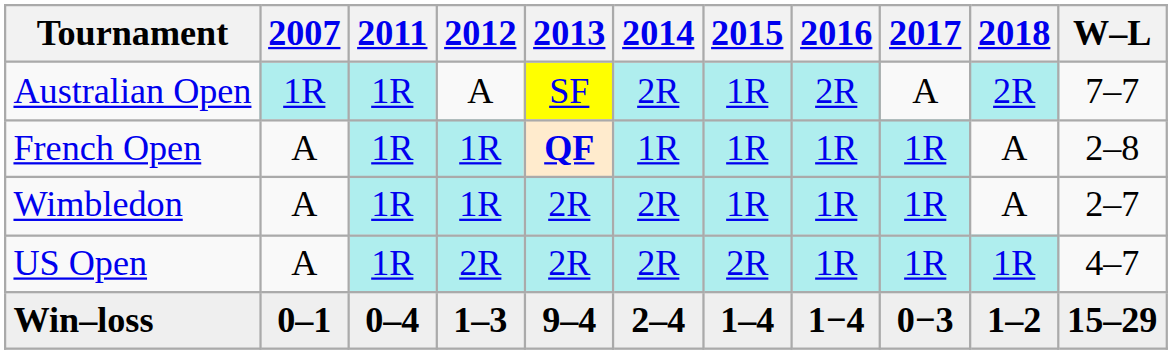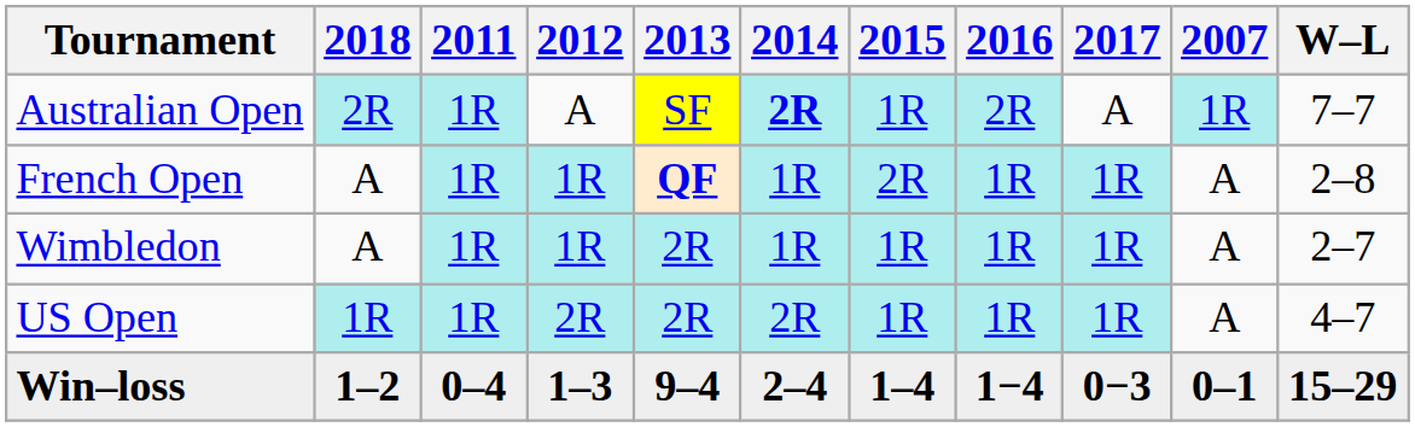 <table class=wikitable style=text-align:center>
 <tr>
 <th>Tournament</th>
-<th><a href='#'>2007</a></th>
+<th><a href='#'>2018</a></th>
 <th><a href='#'>2011</a></th>
 <th><a href='#'>2012</a></th>
 <th><a href='#'>2013</a></th>
 <th><a href='#'>2014</a></th>
 <th><a href='#'>2015</a></th>
 <th><a href='#'>2016</a></th>
 <th><a href='#'>2017</a></th>
-<th><a href='#'>2018</a></th>
+<th><a href='#'>2007</a></th>
 <th>W–L</th>
 </tr>
 <tr>
 <td align=left><a href='#'>Australian Open</a></td>
-<td bgcolor=afeeee><a href='#'>1R</a></td>
+<td bgcolor=afeeee><a href='#'>2R</a></td>
 <td bgcolor=afeeee><a href='#'>1R</a></td>
 <td>A</td>
 <td bgcolor=yellow><a href='#'>SF</a></td>
-<td bgcolor=afeeee><a href='#'>2R</a></td>
+<td bgcolor=afeeee><strong><a href='#'>2R</a></strong></td>
 <td bgcolor=afeeee><a href='#'>1R</a></td>
 <td bgcolor=afeeee><a href='#'>2R</a></td>
 <td>A</td>
-<td bgcolor=afeeee><a href='#'>2R</a></td>
+<td bgcolor=afeeee><a href='#'>1R</a></td>
 <td>7–7</td>
 </tr>
 <tr>
 <td align=left><a href='#'>French Open</a></td>
 <td>A</td>
 <td bgcolor=afeeee><a href='#'>1R</a></td>
 <td bgcolor=afeeee><a href='#'>1R</a></td>
 <td bgcolor=ffebcd><strong><a href='#'>QF</a></strong></td>
 <td bgcolor=afeeee><a href='#'>1R</a></td>
-<td bgcolor=afeeee><a href='#'>1R</a></td>
+<td bgcolor=afeeee><a href='#'>2R</a></td>
 <td bgcolor=afeeee><a href='#'>1R</a></td>
 <td bgcolor=afeeee><a href='#'>1R</a></td>
 <td>A</td>
 <td>2–8</td>
 </tr>
 <tr>
 <td align=left><a href='#'>Wimbledon</a></td>
 <td>A</td>
 <td bgcolor=afeeee><a href='#'>1R</a></td>
 <td bgcolor=afeeee><a href='#'>1R</a></td>
 <td bgcolor=afeeee><a href='#'>2R</a></td>
-<td bgcolor=afeeee><a href='#'>2R</a></td>
+<td bgcolor=afeeee><a href='#'>1R</a></td>
 <td bgcolor=afeeee><a href='#'>1R</a></td>
 <td bgcolor=afeeee><a href='#'>1R</a></td>
 <td bgcolor=afeeee><a href='#'>1R</a></td>
 <td>A</td>
 <td>2–7</td>
 </tr>
 <tr>
 <td align=left><a href='#'>US Open</a></td>
-<td>A</td>
 <td bgcolor=afeeee><a href='#'>1R</a></td>
-<td bgcolor=afeeee><a href='#'>2R</a></td>
+<td bgcolor=afeeee><a href='#'>1R</a></td>
 <td bgcolor=afeeee><a href='#'>2R</a></td>
 <td bgcolor=afeeee><a href='#'>2R</a></td>
 <td bgcolor=afeeee><a href='#'>2R</a></td>
 <td bgcolor=afeeee><a href='#'>1R</a></td>
 <td bgcolor=afeeee><a href='#'>1R</a></td>
 <td bgcolor=afeeee><a href='#'>1R</a></td>
+<td>A</td>
 <td>4–7</td>
 </tr>
 <tr style="background:#efefef; font-weight:bold;">
 <td style="text-align:left">Win–loss</td>
-<td>0–1</td>
+<td>1–2</td>
 <td>0–4</td>
 <td>1–3</td>
 <td>9–4</td>
 <td>2–4</td>
 <td>1–4</td>
 <td>1−4</td>
 <td>0−3</td>
-<td>1–2</td>
+<td>0–1</td>
 <td>15–29</td>
 </tr>
 </table>
